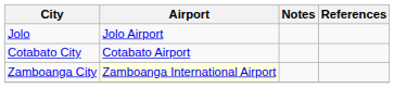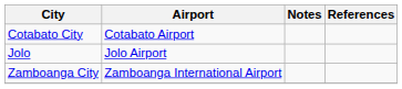 <table class="sortable wikitable">
 <tr>
 <th>City</th>
 <th>Airport</th>
 <th>Notes</th>
 <th class="unsortable">References</th>
 </tr>
 <tr>
+<td><a href='#'>Cotabato City</a></td>
+<td><a href='#'>Cotabato Airport</a></td>
+<td></td>
+<td align=center></td>
+</tr>
+<tr>
 <td><a href='#'>Jolo</a></td>
 <td><a href='#'>Jolo Airport</a></td>
 <td align=center></td>
 <td align="center"></td>
 </tr>
 <tr>
-<td><a href='#'>Cotabato City</a></td>
-<td><a href='#'>Cotabato Airport</a></td>
-<td></td>
-<td align=center></td>
-</tr>
-<tr>
 <td><a href='#'>Zamboanga City</a></td>
-<td style="background: lightyellow;"><a href='#'>Zamboanga International Airport</a></td>
+<td><a href='#'>Zamboanga International Airport</a></td>
 <td align=center></td>
 <td align="center"></td>
 </tr>
 <tr>
 </tr>
 </table>
